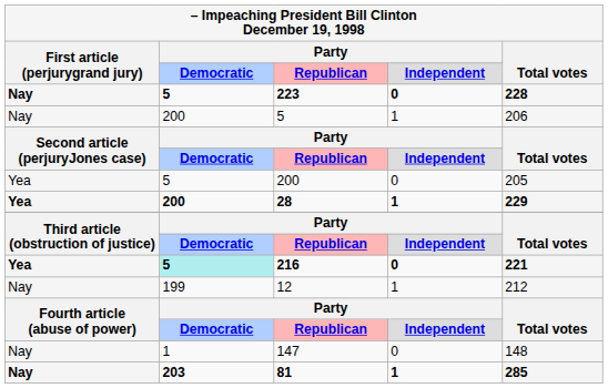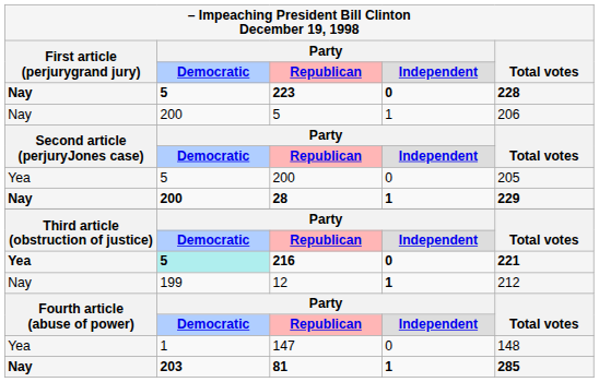 <table class="wikitable">
 <tr>
 <th colspan=5 style="background:#f5f5f5"> – Impeaching President Bill Clinton<br>December 19, 1998</th>
 </tr>
 <tr style="vertical-align:bottom;">
 <th rowspan=2>First article<br>(perjurygrand jury)</th>
 <th colspan=3>Party</th>
 <th rowspan=2>Total votes</th>
 </tr>
 <tr style="vertical-align:bottom;">
 <th style="background:#b0ceff;"><a href='#'>Democratic</a></th>
 <th style="background:#ffb6b6;"><a href='#'>Republican</a></th>
 <th style="background:#dddddd;"><a href='#'>Independent</a></th>
 </tr>
 <tr>
 <td style="background:#F5F5F5"><strong>Nay</strong></td>
 <td style="width: 8em;"><strong>5</strong></td>
 <td style="width: 8em;"><strong>223</strong></td>
 <td style="width: 8em;"><strong>0</strong></td>
 <td style="width: 7em; background:#F5F5F5"><strong>228</strong></td>
 </tr>
 <tr>
 <td style="background:#F5F5F5">Nay</td>
 <td>200</td>
 <td>5</td>
 <td>1</td>
 <td style="background:#F5F5F5">206</td>
 </tr>
 <tr style="vertical-align:bottom;">
 <th rowspan=2>Second article<br>(perjuryJones case)</th>
 <th colspan=3>Party</th>
 <th rowspan=2>Total votes</th>
 </tr>
 <tr style="vertical-align:bottom;">
 <th style="background:#b0ceff;"><a href='#'>Democratic</a></th>
 <th style="background:#ffb6b6;"><a href='#'>Republican</a></th>
 <th style="background:#dddddd;"><a href='#'>Independent</a></th>
 </tr>
 <tr>
 <td style="width: 11em; background:#F5F5F5">Yea</td>
 <td style="width: 8em;">5</td>
 <td style="width: 8em;">200</td>
 <td style="width: 8em;">0</td>
 <td style="width: 7em; background:#F5F5F5">205</td>
 </tr>
 <tr>
-<td style="width: 11em; background:#F5F5F5"><strong>Yea</strong></td>
+<td style="background:#F5F5F5"><strong>Nay</strong></td>
 <td><strong>200</strong></td>
 <td><strong>28</strong></td>
 <td><strong>1</strong></td>
 <td style="background:#F5F5F5"><strong>229</strong></td>
 </tr>
 <tr>
 </tr>
 <tr style="vertical-align:bottom;">
 <th rowspan=2>Third article<br>(obstruction of justice)</th>
 <th colspan=3>Party</th>
 <th rowspan=2>Total votes</th>
 </tr>
 <tr style="vertical-align:bottom;">
 <th style="background:#b0ceff;"><a href='#'>Democratic</a></th>
 <th style="background:#ffb6b6;"><a href='#'>Republican</a></th>
 <th style="background:#dddddd;"><a href='#'>Independent</a></th>
 </tr>
 <tr>
 <td style="width: 11em; background:#F5F5F5"><strong>Yea</strong></td>
 <td style="background: paleturquoise; width: 8em;"><strong>5</strong></td>
 <td style="width: 8em;"><strong>216</strong></td>
 <td style="width: 8em;"><strong>0</strong></td>
 <td style="width: 7em; background:#F5F5F5"><strong>221</strong></td>
 </tr>
 <tr>
 <td style="background:#F5F5F5">Nay</td>
 <td>199</td>
 <td>12</td>
-<td>1</td>
+<td><strong>1</strong></td>
 <td style="background:#F5F5F5">212</td>
 </tr>
 <tr style="vertical-align:bottom;">
 <th rowspan=2>Fourth article<br>(abuse of power)</th>
 <th colspan=3>Party</th>
 <th rowspan=2>Total votes</th>
 </tr>
 <tr style="vertical-align:bottom;">
 <th style="background:#b0ceff;"><a href='#'>Democratic</a></th>
 <th style="background:#ffb6b6;"><a href='#'>Republican</a></th>
 <th style="background:#dddddd;"><a href='#'>Independent</a></th>
 </tr>
 <tr>
-<td style="background:#F5F5F5">Nay</td>
+<td style="width: 11em; background:#F5F5F5">Yea</td>
 <td style="width: 8em;">1</td>
 <td style="width: 8em;">147</td>
 <td style="width: 8em;">0</td>
 <td style="width: 7em; background:#F5F5F5">148</td>
 </tr>
 <tr>
 <td style="background:#F5F5F5"><strong>Nay</strong></td>
 <td><strong>203</strong></td>
 <td><strong>81</strong></td>
 <td><strong>1</strong></td>
 <td style="background:#F5F5F5"><strong>285</strong></td>
 </tr>
 </table>
